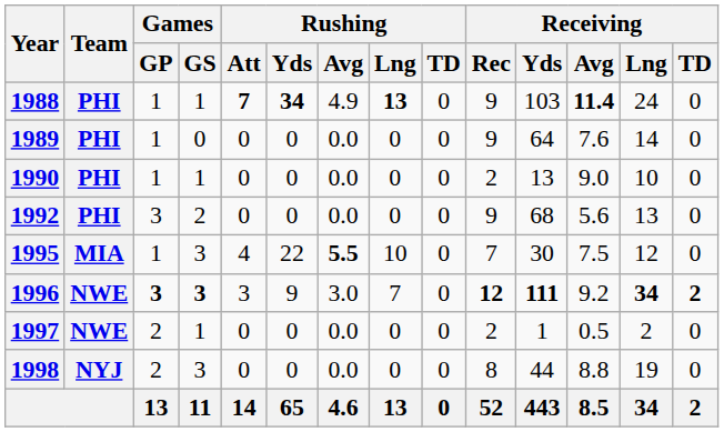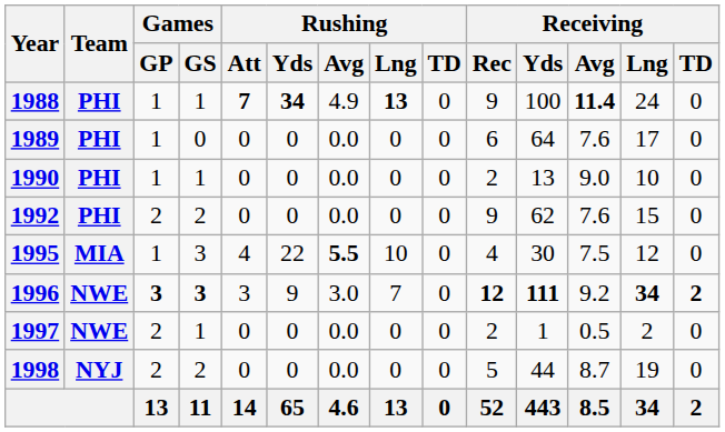 <table class="wikitable" style="text-align:center;">
 <tr>
 <th rowspan="2">Year</th>
 <th rowspan="2">Team</th>
 <th colspan="2">Games</th>
 <th colspan="5">Rushing</th>
 <th colspan="5">Receiving</th>
 </tr>
 <tr>
 <th>GP</th>
 <th>GS</th>
 <th>Att</th>
 <th>Yds</th>
 <th>Avg</th>
 <th>Lng</th>
 <th>TD</th>
 <th>Rec</th>
 <th>Yds</th>
 <th>Avg</th>
 <th>Lng</th>
 <th>TD</th>
 </tr>
 <tr>
 <th><a href='#'>1988</a></th>
 <th><a href='#'>PHI</a></th>
 <td>1</td>
 <td>1</td>
 <td><strong>7</strong></td>
 <td><strong>34</strong></td>
 <td>4.9</td>
 <td><strong>13</strong></td>
 <td>0</td>
 <td>9</td>
-<td>103</td>
+<td>100</td>
 <td><strong>11.4</strong></td>
 <td>24</td>
 <td>0</td>
 </tr>
 <tr>
 <th><a href='#'>1989</a></th>
 <th><a href='#'>PHI</a></th>
 <td>1</td>
 <td>0</td>
 <td>0</td>
 <td>0</td>
 <td>0.0</td>
 <td>0</td>
 <td>0</td>
-<td>9</td>
+<td>6</td>
 <td>64</td>
 <td>7.6</td>
-<td>14</td>
+<td>17</td>
 <td>0</td>
 </tr>
 <tr>
 <th><a href='#'>1990</a></th>
 <th><a href='#'>PHI</a></th>
 <td>1</td>
 <td>1</td>
 <td>0</td>
 <td>0</td>
 <td>0.0</td>
 <td>0</td>
 <td>0</td>
 <td>2</td>
 <td>13</td>
 <td>9.0</td>
 <td>10</td>
 <td>0</td>
 </tr>
 <tr>
 <th><a href='#'>1992</a></th>
 <th><a href='#'>PHI</a></th>
-<td>3</td>
+<td>2</td>
 <td>2</td>
 <td>0</td>
 <td>0</td>
 <td>0.0</td>
 <td>0</td>
 <td>0</td>
 <td>9</td>
-<td>68</td>
-<td>5.6</td>
-<td>13</td>
+<td>62</td>
+<td>7.6</td>
+<td>15</td>
 <td>0</td>
 </tr>
 <tr>
 <th><a href='#'>1995</a></th>
 <th><a href='#'>MIA</a></th>
 <td>1</td>
 <td>3</td>
 <td>4</td>
 <td>22</td>
 <td><strong>5.5</strong></td>
 <td>10</td>
 <td>0</td>
-<td>7</td>
+<td>4</td>
 <td>30</td>
 <td>7.5</td>
 <td>12</td>
 <td>0</td>
 </tr>
 <tr>
 <th><a href='#'>1996</a></th>
 <th><a href='#'>NWE</a></th>
 <td><strong>3</strong></td>
 <td><strong>3</strong></td>
 <td>3</td>
 <td>9</td>
 <td>3.0</td>
 <td>7</td>
 <td>0</td>
 <td><strong>12</strong></td>
 <td><strong>111</strong></td>
 <td>9.2</td>
 <td><strong>34</strong></td>
 <td><strong>2</strong></td>
 </tr>
 <tr>
 <th><a href='#'>1997</a></th>
 <th><a href='#'>NWE</a></th>
 <td>2</td>
 <td>1</td>
 <td>0</td>
 <td>0</td>
 <td>0.0</td>
 <td>0</td>
 <td>0</td>
 <td>2</td>
 <td>1</td>
 <td>0.5</td>
 <td>2</td>
 <td>0</td>
 </tr>
 <tr>
 <th><a href='#'>1998</a></th>
 <th><a href='#'>NYJ</a></th>
 <td>2</td>
-<td>3</td>
+<td>2</td>
 <td>0</td>
 <td>0</td>
 <td>0.0</td>
 <td>0</td>
 <td>0</td>
-<td>8</td>
+<td>5</td>
 <td>44</td>
-<td>8.8</td>
+<td>8.7</td>
 <td>19</td>
 <td>0</td>
 </tr>
 <tr>
 <th colspan="2"></th>
 <th>13</th>
 <th>11</th>
 <th>14</th>
 <th>65</th>
 <th>4.6</th>
 <th>13</th>
 <th>0</th>
 <th>52</th>
 <th>443</th>
 <th>8.5</th>
 <th>34</th>
 <th>2</th>
 </tr>
 </table>
